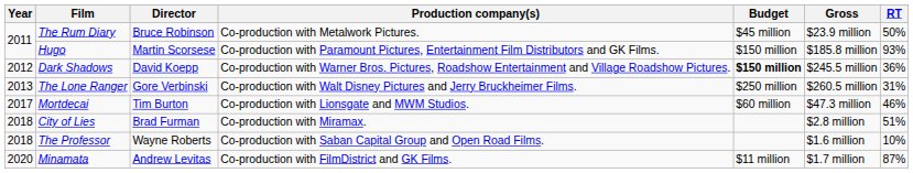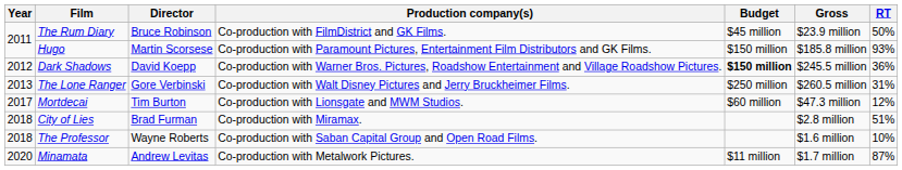 <table class="wikitable">
 <tr style="background:#ccc; text-align:center;">
 <th>Year</th>
 <th>Film</th>
 <th>Director</th>
 <th>Production company(s)</th>
 <th>Budget</th>
 <th>Gross</th>
 <th><a href='#'>RT</a></th>
 </tr>
 <tr>
 <td rowspan="2">2011</td>
 <td><em><a href='#'>The Rum Diary</a></em></td>
 <td><a href='#'>Bruce Robinson</a></td>
-<td>Co-production with Metalwork Pictures.</td>
+<td>Co-production with <a href='#'>FilmDistrict</a> and <a href='#'>GK Films</a>.</td>
 <td>$45 million</td>
 <td>$23.9 million</td>
 <td>50%</td>
 </tr>
 <tr>
 <td><em><a href='#'>Hugo</a></em></td>
 <td><a href='#'>Martin Scorsese</a></td>
 <td>Co-production with <a href='#'>Paramount Pictures</a>, <a href='#'>Entertainment Film Distributors</a> and GK Films.</td>
 <td>$150 million</td>
 <td>$185.8 million</td>
 <td>93%</td>
 </tr>
 <tr>
 <td>2012</td>
 <td><em><a href='#'>Dark Shadows</a></em></td>
 <td><a href='#'>David Koepp</a></td>
 <td>Co-production with <a href='#'>Warner Bros. Pictures</a>, <a href='#'>Roadshow Entertainment</a> and <a href='#'>Village Roadshow Pictures</a>.</td>
 <td><strong>$150 million</strong></td>
 <td>$245.5 million</td>
 <td>36%</td>
 </tr>
 <tr>
 <td>2013</td>
 <td><em><a href='#'>The Lone Ranger</a></em></td>
 <td><a href='#'>Gore Verbinski</a></td>
 <td>Co-production with <a href='#'>Walt Disney Pictures</a> and <a href='#'>Jerry Bruckheimer Films</a>.</td>
 <td>$250 million</td>
 <td>$260.5 million</td>
 <td>31%</td>
 </tr>
 <tr>
 <td>2017</td>
 <td><em><a href='#'>Mortdecai</a></em></td>
 <td><a href='#'>Tim Burton</a></td>
 <td>Co-production with <a href='#'>Lionsgate</a> and <a href='#'>MWM Studios</a>.</td>
 <td>$60 million</td>
 <td>$47.3 million</td>
-<td>46%</td>
+<td>12%</td>
 </tr>
 <tr>
 <td>2018</td>
 <td><em><a href='#'>City of Lies</a></em></td>
 <td><a href='#'>Brad Furman</a></td>
 <td>Co-production with <a href='#'>Miramax</a>.</td>
 <td></td>
 <td>$2.8 million</td>
 <td>51%</td>
 </tr>
 <tr>
 <td>2018</td>
 <td><em><a href='#'>The Professor</a></em></td>
 <td>Wayne Roberts</td>
 <td>Co-production with <a href='#'>Saban Capital Group</a> and <a href='#'>Open Road Films</a>.</td>
 <td></td>
 <td>$1.6 million</td>
 <td>10%</td>
 </tr>
 <tr>
 <td>2020</td>
 <td><em><a href='#'>Minamata</a></em></td>
 <td><a href='#'>Andrew Levitas</a></td>
-<td>Co-production with <a href='#'>FilmDistrict</a> and <a href='#'>GK Films</a>.</td>
+<td>Co-production with Metalwork Pictures.</td>
 <td>$11 million</td>
 <td>$1.7 million</td>
 <td>87%</td>
 </tr>
 </table>
